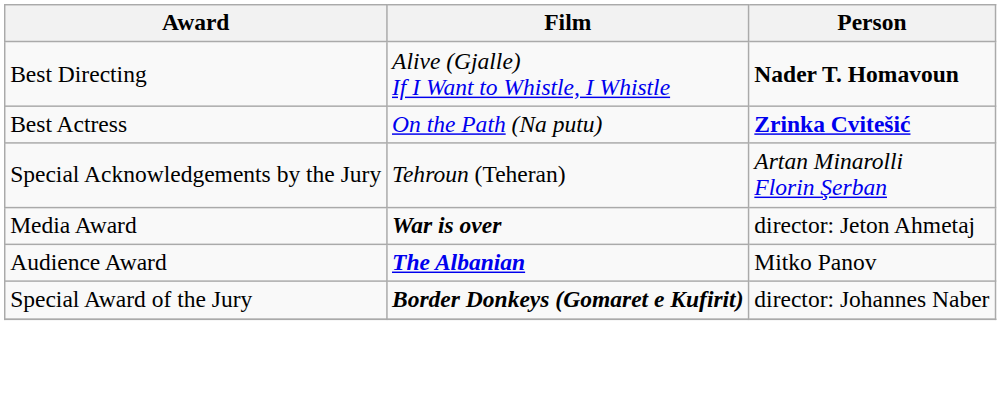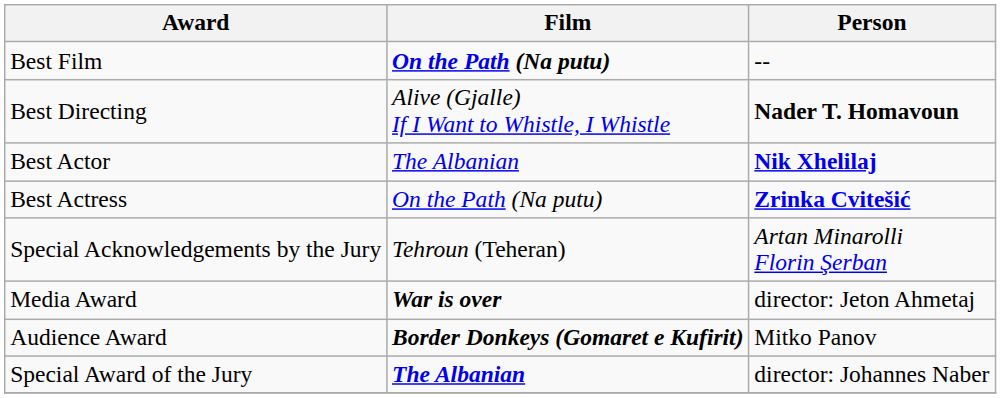 <table class="wikitable">
 <tr>
 <th>Award</th>
 <th>Film</th>
 <th>Person</th>
 </tr>
 <tr>
+<td>Best Film</td>
+<td><strong><em><a href='#'>On the Path</a> (Na putu)</em></strong> </td>
+<td>--</td>
+</tr>
+<tr>
 <td>Best Directing</td>
 <td><em>Alive (Gjalle)</em><br><em><a href='#'>If I Want to Whistle, I Whistle</a></em></td>
 <td><strong>Nader T. Homavoun</strong></td>
+</tr>
+<tr>
+<td>Best Actor</td>
+<td><em><a href='#'>The Albanian</a></em></td>
+<td><strong><a href='#'>Nik Xhelilaj</a></strong></td>
 </tr>
 <tr>
 <td>Best Actress</td>
 <td><em><a href='#'>On the Path</a> (Na putu)</em></td>
 <td><strong><a href='#'>Zrinka Cvitešić</a></strong> </td>
 </tr>
 <tr>
 <td>Special Acknowledgements by the Jury</td>
 <td><em>Tehroun</em> (Teheran) </td>
 <td><em>Artan Minarolli</em><br><em><a href='#'>Florin Şerban</a></em> </td>
 </tr>
 <tr>
 <td>Media Award</td>
 <td><strong><em>War is over</em></strong> </td>
 <td>director: Jeton Ahmetaj</td>
 </tr>
 <tr>
 <td>Audience Award</td>
-<td><strong><em><a href='#'>The Albanian</a></em></strong> </td>
+<td><strong><em>Border Donkeys (Gomaret e Kufirit)</em></strong> </td>
 <td>Mitko Panov</td>
 </tr>
 <tr>
 <td>Special Award of the Jury</td>
-<td><strong><em>Border Donkeys (Gomaret e Kufirit)</em></strong> </td>
+<td><strong><em><a href='#'>The Albanian</a></em></strong> </td>
 <td>director: Johannes Naber</td>
 </tr>
 <tr>
 </tr>
 </table>
